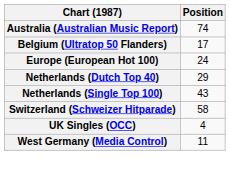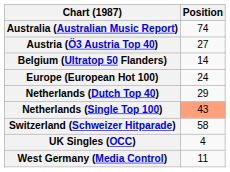 <table class="wikitable sortable plainrowheaders" style="text-align:center">
 <tr>
 <th>Chart (1987)</th>
 <th>Position</th>
 </tr>
 <tr>
 <th scope="row">Australia (<a href='#'>Australian Music Report</a>)</th>
 <td>74</td>
 </tr>
 <tr>
+<th scope="row">Austria (<a href='#'>Ö3 Austria Top 40</a>)</th>
+<td>27</td>
+</tr>
+<tr>
 <th scope="row">Belgium (<a href='#'>Ultratop 50</a> Flanders)</th>
-<td>17</td>
+<td>14</td>
 </tr>
 <tr>
 <th scope="row">Europe (European Hot 100)</th>
 <td>24</td>
 </tr>
 <tr>
 <th scope="row">Netherlands (<a href='#'>Dutch Top 40</a>)</th>
 <td>29</td>
 </tr>
 <tr>
 <th scope="row">Netherlands (<a href='#'>Single Top 100</a>)</th>
-<td>43</td>
+<td style="background: lightsalmon;">43</td>
 </tr>
 <tr>
 <th scope="row">Switzerland (<a href='#'>Schweizer Hitparade</a>)</th>
 <td>58</td>
 </tr>
 <tr>
 <th scope="row">UK Singles (<a href='#'>OCC</a>)</th>
 <td>4</td>
 </tr>
 <tr>
 <th scope="row">West Germany (<a href='#'>Media Control</a>)</th>
 <td>11</td>
 </tr>
 </table>
